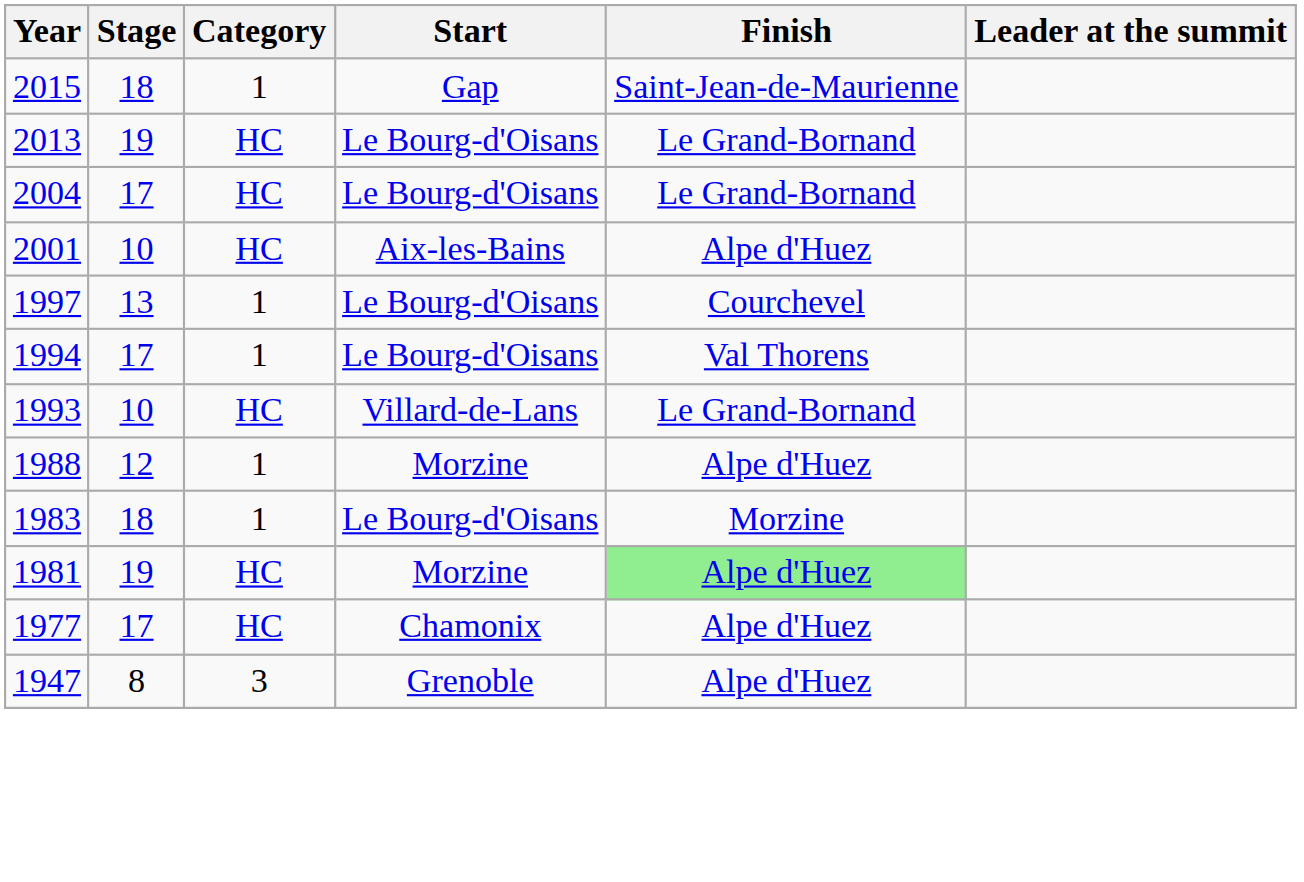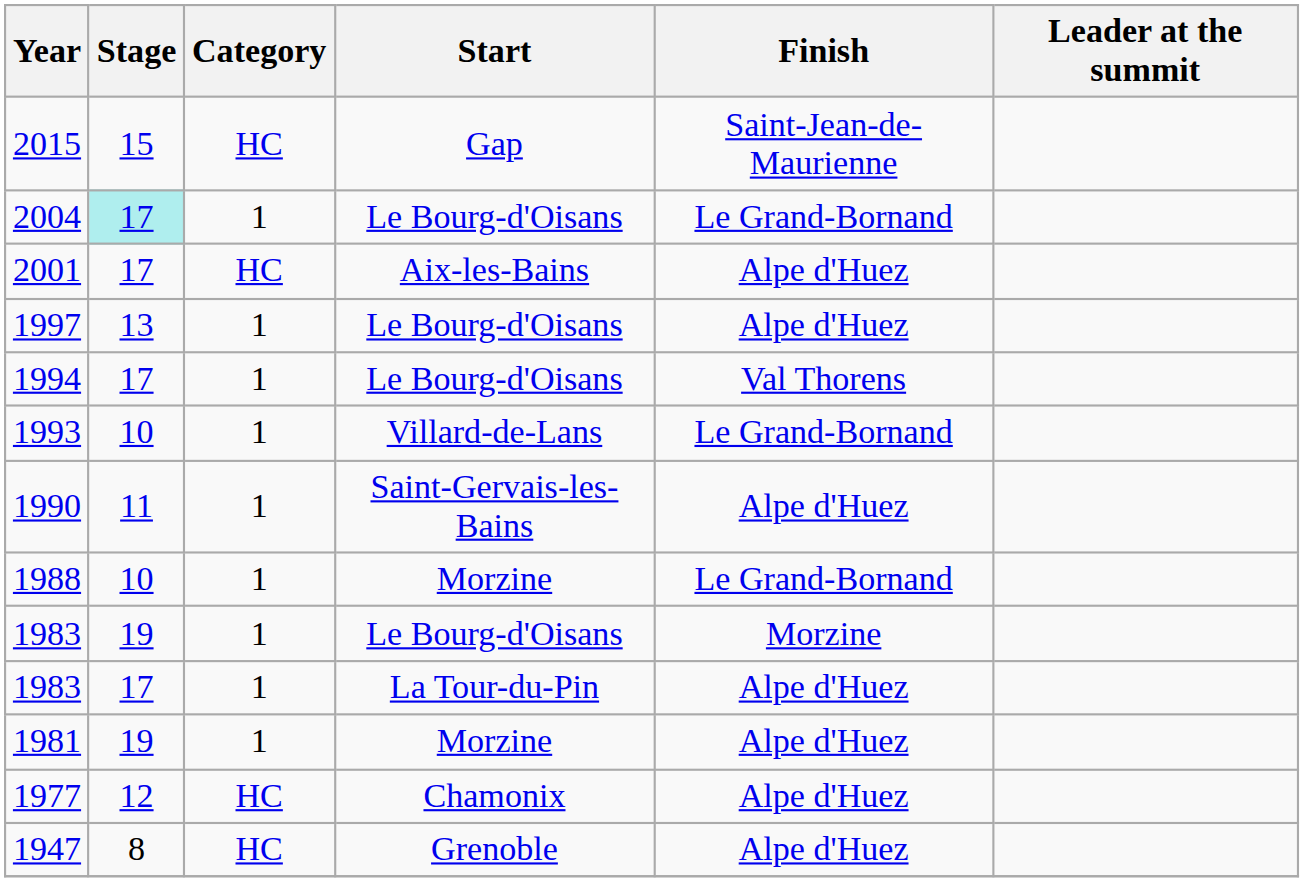 <table class="wikitable" style="text-align: center;">
 <tr>
 <th>Year</th>
 <th>Stage</th>
 <th>Category</th>
 <th>Start</th>
 <th>Finish</th>
 <th>Leader at the summit</th>
 </tr>
 <tr>
 <td><a href='#'>2015</a></td>
-<td><a href='#'>18</a></td>
-<td>1</td>
+<td><a href='#'>15</a></td>
+<td><a href='#'>HC</a></td>
 <td><a href='#'>Gap</a></td>
 <td><a href='#'>Saint-Jean-de-Maurienne</a></td>
 <td align=left></td>
 </tr>
 <tr>
-<td><a href='#'>2013</a></td>
-<td><a href='#'>19</a></td>
-<td><a href='#'>HC</a></td>
-<td><a href='#'>Le Bourg-d'Oisans</a></td>
-<td><a href='#'>Le Grand-Bornand</a></td>
-<td align=left></td>
-</tr>
-<tr>
 <td><a href='#'>2004</a></td>
-<td><a href='#'>17</a></td>
-<td><a href='#'>HC</a></td>
+<td style="background: paleturquoise;"><a href='#'>17</a></td>
+<td>1</td>
 <td><a href='#'>Le Bourg-d'Oisans</a></td>
 <td><a href='#'>Le Grand-Bornand</a></td>
 <td align=left></td>
 </tr>
 <tr>
 <td><a href='#'>2001</a></td>
-<td><a href='#'>10</a></td>
+<td><a href='#'>17</a></td>
 <td><a href='#'>HC</a></td>
 <td><a href='#'>Aix-les-Bains</a></td>
 <td><a href='#'>Alpe d'Huez</a></td>
 <td align=left></td>
 </tr>
 <tr>
 <td><a href='#'>1997</a></td>
 <td><a href='#'>13</a></td>
 <td>1</td>
 <td><a href='#'>Le Bourg-d'Oisans</a></td>
-<td><a href='#'>Courchevel</a></td>
+<td><a href='#'>Alpe d'Huez</a></td>
 <td align=left></td>
 </tr>
 <tr>
 <td><a href='#'>1994</a></td>
 <td><a href='#'>17</a></td>
 <td>1</td>
 <td><a href='#'>Le Bourg-d'Oisans</a></td>
 <td><a href='#'>Val Thorens</a></td>
 <td align=left></td>
 </tr>
 <tr>
 <td><a href='#'>1993</a></td>
 <td><a href='#'>10</a></td>
-<td><a href='#'>HC</a></td>
+<td>1</td>
 <td><a href='#'>Villard-de-Lans</a></td>
 <td><a href='#'>Le Grand-Bornand</a></td>
 <td align=left></td>
 </tr>
 <tr>
+<td><a href='#'>1990</a></td>
+<td><a href='#'>11</a></td>
+<td>1</td>
+<td><a href='#'>Saint-Gervais-les-Bains</a></td>
+<td><a href='#'>Alpe d'Huez</a></td>
+<td align=left></td>
+</tr>
+<tr>
 <td><a href='#'>1988</a></td>
-<td><a href='#'>12</a></td>
+<td><a href='#'>10</a></td>
+<td>1</td>
+<td><a href='#'>Morzine</a></td>
+<td><a href='#'>Le Grand-Bornand</a></td>
+<td align=left></td>
+</tr>
+<tr>
+<td><a href='#'>1983</a></td>
+<td><a href='#'>19</a></td>
+<td>1</td>
+<td><a href='#'>Le Bourg-d'Oisans</a></td>
+<td><a href='#'>Morzine</a></td>
+<td align=left></td>
+</tr>
+<tr>
+<td><a href='#'>1983</a></td>
+<td><a href='#'>17</a></td>
+<td>1</td>
+<td><a href='#'>La Tour-du-Pin</a></td>
+<td><a href='#'>Alpe d'Huez</a></td>
+<td align=left></td>
+</tr>
+<tr>
+<td><a href='#'>1981</a></td>
+<td><a href='#'>19</a></td>
 <td>1</td>
 <td><a href='#'>Morzine</a></td>
 <td><a href='#'>Alpe d'Huez</a></td>
 <td align=left></td>
 </tr>
 <tr>
-<td><a href='#'>1983</a></td>
-<td><a href='#'>18</a></td>
-<td>1</td>
-<td><a href='#'>Le Bourg-d'Oisans</a></td>
-<td><a href='#'>Morzine</a></td>
-<td align=left></td>
-</tr>
-<tr>
-<td><a href='#'>1981</a></td>
-<td><a href='#'>19</a></td>
-<td><a href='#'>HC</a></td>
-<td><a href='#'>Morzine</a></td>
-<td style="background: lightgreen;"><a href='#'>Alpe d'Huez</a></td>
-<td align=left></td>
-</tr>
-<tr>
 <td><a href='#'>1977</a></td>
-<td><a href='#'>17</a></td>
+<td><a href='#'>12</a></td>
 <td><a href='#'>HC</a></td>
 <td><a href='#'>Chamonix</a></td>
 <td><a href='#'>Alpe d'Huez</a></td>
 <td align=left></td>
 </tr>
 <tr>
 <td><a href='#'>1947</a></td>
 <td>8</td>
-<td>3</td>
+<td><a href='#'>HC</a></td>
 <td><a href='#'>Grenoble</a></td>
 <td><a href='#'>Alpe d'Huez</a></td>
 <td align=left></td>
 </tr>
 <tr>
 </tr>
 </table>
